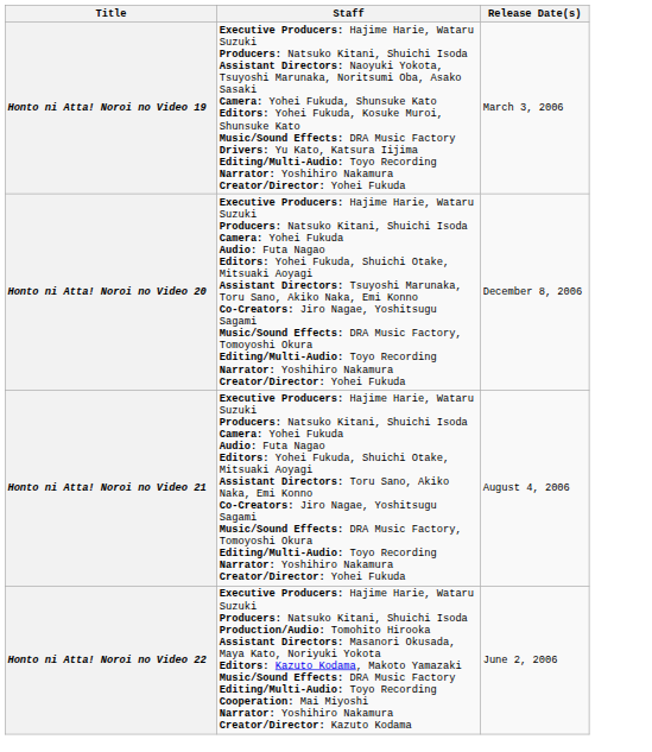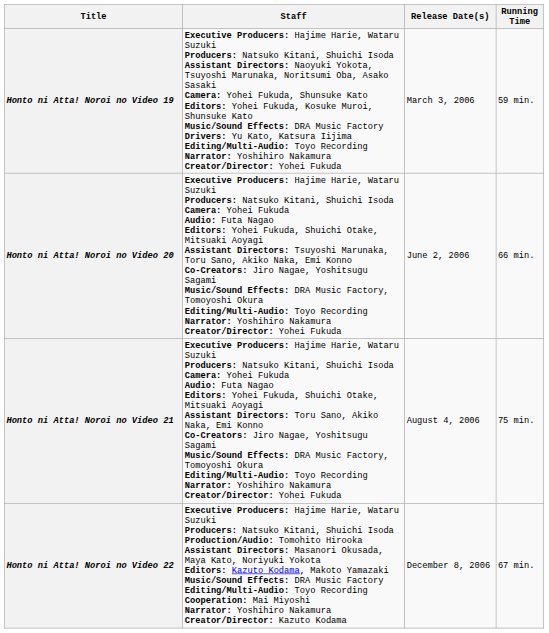 <table class="wikitable mw-collapsible mw-collapsed">
 <tr>
 <th style=width:20.0em>Title</th>
 <th style="width:25.0em">Staff</th>
 <th style="width:10.0em">Release Date(s)</th>
+<th style="width:5.0em">Running Time</th>
 </tr>
 <tr>
 <th style="text-align:left"><em>Honto ni Atta! Noroi no Video 19</em></th>
 <td><strong>Executive Producers:</strong> Hajime Harie, Wataru Suzuki<br><strong>Producers:</strong> Natsuko Kitani, Shuichi Isoda<br><strong>Assistant Directors:</strong> Naoyuki Yokota, Tsuyoshi Marunaka, Noritsumi Oba, Asako Sasaki<br><strong>Camera:</strong> Yohei Fukuda, Shunsuke Kato<br><strong>Editors:</strong> Yohei Fukuda, Kosuke Muroi, Shunsuke Kato<br><strong>Music/Sound Effects:</strong> DRA Music Factory<br><strong>Drivers:</strong> Yu Kato, Katsura Iijima<br><strong>Editing/Multi-Audio:</strong> Toyo Recording<br><strong>Narrator:</strong> Yoshihiro Nakamura<br><strong>Creator/Director:</strong> Yohei Fukuda</td>
 <td>March 3, 2006</td>
+<td>59 min.</td>
 </tr>
 <tr>
 <th style="text-align:left"><em>Honto ni Atta! Noroi no Video 20</em></th>
 <td><strong>Executive Producers:</strong> Hajime Harie, Wataru Suzuki<br><strong>Producers:</strong> Natsuko Kitani, Shuichi Isoda<br><strong>Camera:</strong> Yohei Fukuda<br><strong>Audio:</strong> Futa Nagao<br><strong>Editors:</strong> Yohei Fukuda, Shuichi Otake, Mitsuaki Aoyagi<br><strong>Assistant Directors:</strong> Tsuyoshi Marunaka, Toru Sano, Akiko Naka, Emi Konno<br><strong>Co-Creators:</strong> Jiro Nagae, Yoshitsugu Sagami<br><strong>Music/Sound Effects:</strong> DRA Music Factory, Tomoyoshi Okura<br><strong>Editing/Multi-Audio:</strong> Toyo Recording<br><strong>Narrator:</strong> Yoshihiro Nakamura<br><strong>Creator/Director:</strong> Yohei Fukuda</td>
-<td>December 8, 2006</td>
+<td>June 2, 2006</td>
+<td>66 min.</td>
 </tr>
 <tr>
 <th style="text-align:left"><em>Honto ni Atta! Noroi no Video 21</em></th>
 <td><strong>Executive Producers:</strong> Hajime Harie, Wataru Suzuki<br><strong>Producers:</strong> Natsuko Kitani, Shuichi Isoda<br><strong>Camera:</strong> Yohei Fukuda<br><strong>Audio:</strong> Futa Nagao<br><strong>Editors:</strong> Yohei Fukuda, Shuichi Otake, Mitsuaki Aoyagi<br><strong>Assistant Directors:</strong> Toru Sano, Akiko Naka, Emi Konno<br><strong>Co-Creators:</strong> Jiro Nagae, Yoshitsugu Sagami<br><strong>Music/Sound Effects:</strong> DRA Music Factory, Tomoyoshi Okura<br><strong>Editing/Multi-Audio:</strong> Toyo Recording<br><strong>Narrator:</strong> Yoshihiro Nakamura<br><strong>Creator/Director:</strong> Yohei Fukuda</td>
 <td>August 4, 2006</td>
+<td>75 min.</td>
 </tr>
 <tr>
 <th style="text-align:left"><em>Honto ni Atta! Noroi no Video 22</em></th>
 <td><strong>Executive Producers:</strong> Hajime Harie, Wataru Suzuki<br><strong>Producers:</strong> Natsuko Kitani, Shuichi Isoda<br><strong>Production/Audio:</strong> Tomohito Hirooka<br><strong>Assistant Directors:</strong> Masanori Okusada, Maya Kato, Noriyuki Yokota<br><strong>Editors:</strong> <a href='#'>Kazuto Kodama</a>, Makoto Yamazaki<br><strong>Music/Sound Effects:</strong> DRA Music Factory<br><strong>Editing/Multi-Audio:</strong> Toyo Recording<br><strong>Cooperation:</strong> Mai Miyoshi<br><strong>Narrator:</strong> Yoshihiro Nakamura<br><strong>Creator/Director:</strong> Kazuto Kodama</td>
-<td>June 2, 2006</td>
+<td>December 8, 2006</td>
+<td>67 min.</td>
 </tr>
 </table>
